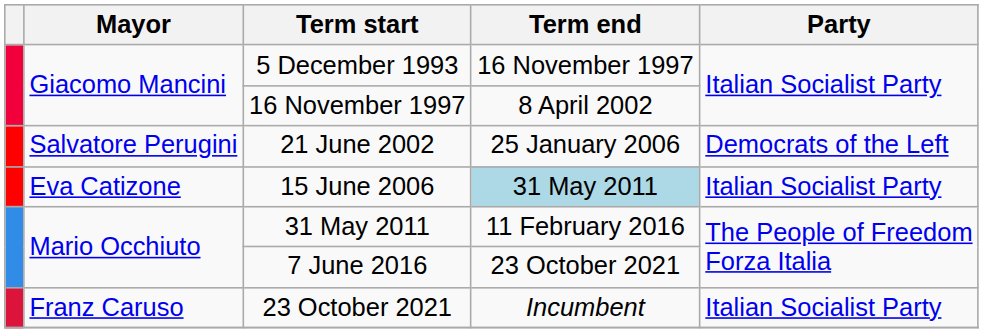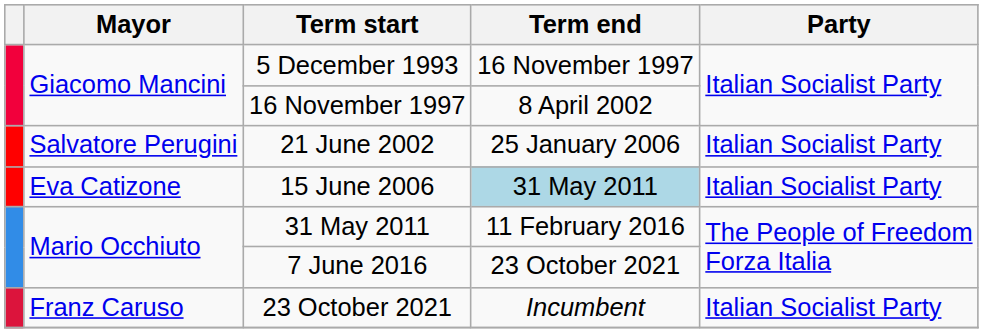 <table class="wikitable">
 <tr>
 <th class=unsortable> </th>
 <th>Mayor</th>
 <th>Term start</th>
 <th>Term end</th>
 <th>Party</th>
 </tr>
 <tr>
 <th rowspan=2 style="background:#F2003C;"></th>
 <td rowspan=2><a href='#'>Giacomo Mancini</a></td>
 <td align=center>5 December 1993</td>
 <td align=center>16 November 1997</td>
 <td rowspan=2><a href='#'>Italian Socialist Party</a></td>
 </tr>
 <tr>
 <td align=center>16 November 1997</td>
 <td align=center>8 April 2002</td>
 </tr>
 <tr>
 <th style="background:#FF0000;"></th>
 <td><a href='#'>Salvatore Perugini</a></td>
 <td align=center>21 June 2002</td>
 <td align=center>25 January 2006</td>
-<td><a href='#'>Democrats of the Left</a></td>
+<td><a href='#'>Italian Socialist Party</a></td>
 </tr>
 <tr>
 <th style="background:#FF0000;"></th>
 <td><a href='#'>Eva Catizone</a></td>
 <td align=center>15 June 2006</td>
 <td align=center style="background: lightblue;">31 May 2011</td>
 <td><a href='#'>Italian Socialist Party</a></td>
 </tr>
 <tr>
 <th rowspan=2 style="background:#318CE7;"></th>
 <td rowspan=2><a href='#'>Mario Occhiuto</a></td>
 <td align=center>31 May 2011</td>
 <td align=center>11 February 2016</td>
 <td rowspan=2><a href='#'>The People of Freedom</a><br><a href='#'>Forza Italia</a></td>
 </tr>
 <tr>
 <td align=center>7 June 2016</td>
 <td align=center>23 October 2021</td>
 </tr>
 <tr>
 <th style="background:#DC143C;"></th>
 <td><a href='#'>Franz Caruso</a></td>
 <td align=center>23 October 2021</td>
 <td align=center><em>Incumbent</em></td>
 <td><a href='#'>Italian Socialist Party</a></td>
 </tr>
 <tr>
 </tr>
 </table>
